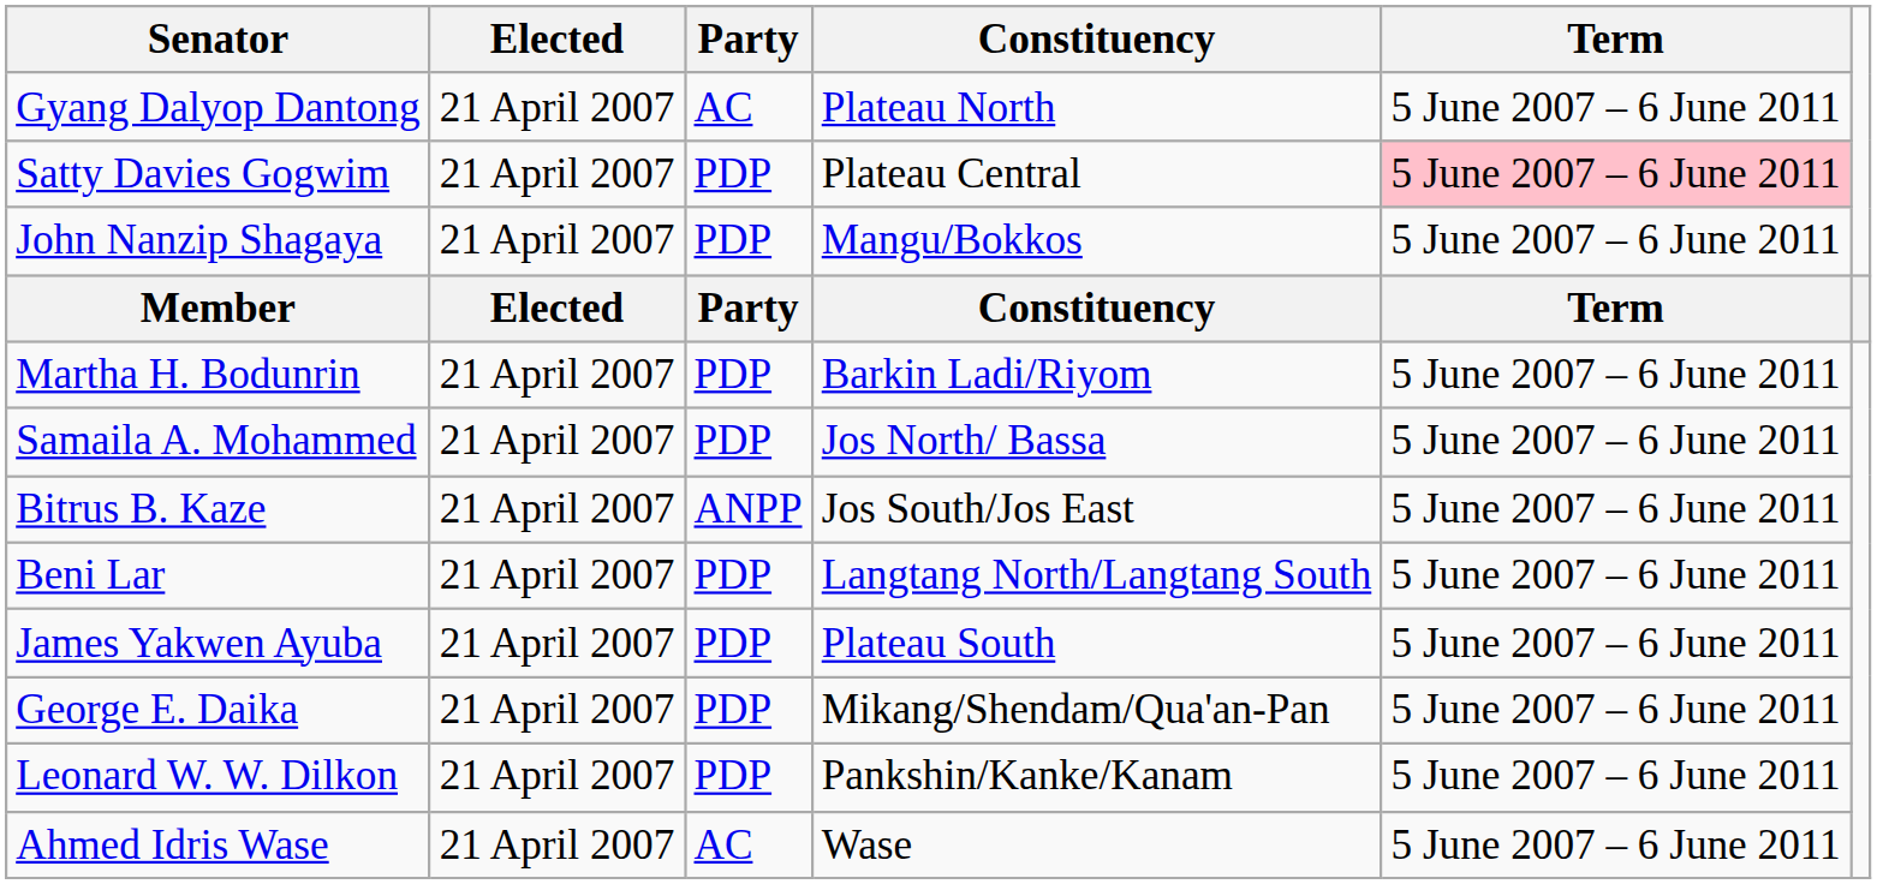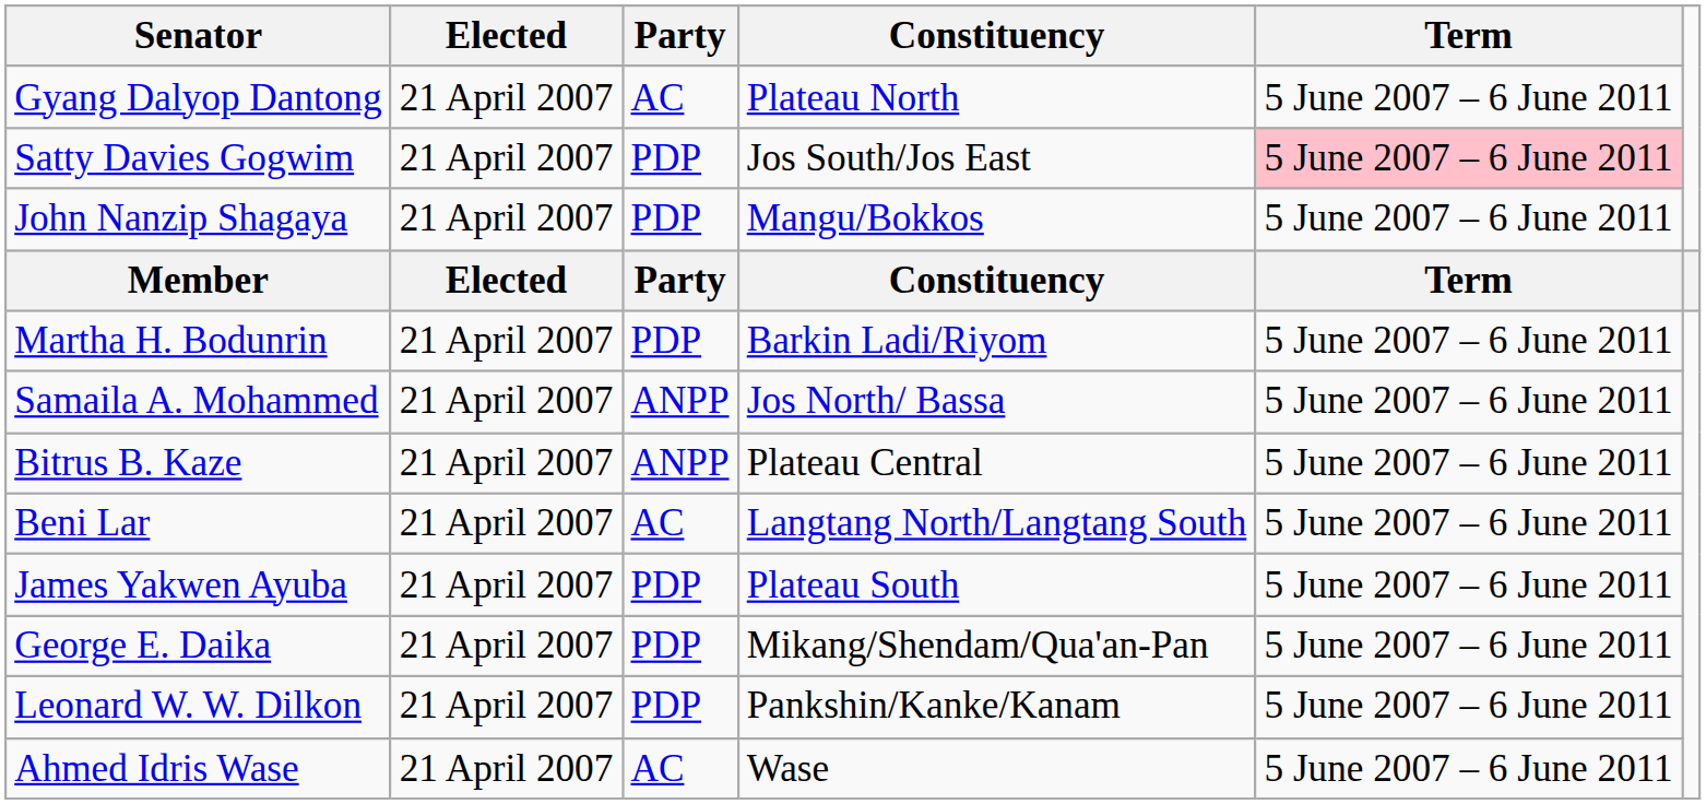 <table class="wikitable">
 <tr>
 <th>Senator</th>
 <th>Elected</th>
 <th>Party</th>
 <th>Constituency</th>
 <th>Term</th>
 </tr>
 <tr>
 <td><a href='#'>Gyang Dalyop Dantong</a></td>
 <td>21 April 2007</td>
 <td><a href='#'>AC</a></td>
 <td><a href='#'>Plateau North</a></td>
 <td>5 June 2007 – 6 June 2011</td>
 </tr>
 <tr>
 <td><a href='#'>Satty Davies Gogwim</a></td>
 <td>21 April 2007</td>
 <td><a href='#'>PDP</a></td>
-<td Plateau Central Senatorial Constituency>Plateau Central</td>
+<td>Jos South/Jos East</td>
 <td style="background: pink;">5 June 2007 – 6 June 2011</td>
 </tr>
 <tr>
 <td><a href='#'>John Nanzip Shagaya</a></td>
 <td>21 April 2007</td>
 <td><a href='#'>PDP</a></td>
 <td><a href='#'>Mangu/Bokkos</a></td>
 <td>5 June 2007 – 6 June 2011</td>
 </tr>
 <tr>
 <th>Member</th>
 <th>Elected</th>
 <th>Party</th>
 <th>Constituency</th>
 <th>Term</th>
 <th></th>
 </tr>
 <tr>
 <td><a href='#'>Martha H. Bodunrin</a></td>
 <td>21 April 2007</td>
 <td><a href='#'>PDP</a></td>
 <td><a href='#'>Barkin Ladi/Riyom</a></td>
 <td>5 June 2007 – 6 June 2011</td>
 </tr>
 <tr>
 <td><a href='#'>Samaila A. Mohammed</a></td>
 <td>21 April 2007</td>
-<td><a href='#'>PDP</a></td>
+<td><a href='#'>ANPP</a></td>
 <td><a href='#'>Jos North/ Bassa</a></td>
 <td>5 June 2007 – 6 June 2011</td>
 </tr>
 <tr>
 <td><a href='#'>Bitrus B. Kaze</a></td>
 <td>21 April 2007</td>
 <td><a href='#'>ANPP</a></td>
-<td>Jos South/Jos East</td>
+<td Plateau Central Senatorial Constituency>Plateau Central</td>
 <td>5 June 2007 – 6 June 2011</td>
 </tr>
 <tr>
 <td><a href='#'>Beni Lar</a></td>
 <td>21 April 2007</td>
-<td><a href='#'>PDP</a></td>
+<td><a href='#'>AC</a></td>
 <td><a href='#'>Langtang North/Langtang South</a></td>
 <td>5 June 2007 – 6 June 2011</td>
 </tr>
 <tr>
 <td><a href='#'>James Yakwen Ayuba</a></td>
 <td>21 April 2007</td>
 <td><a href='#'>PDP</a></td>
 <td><a href='#'>Plateau South</a></td>
 <td>5 June 2007 – 6 June 2011</td>
 </tr>
 <tr>
 <td><a href='#'>George E. Daika</a></td>
 <td>21 April 2007</td>
 <td><a href='#'>PDP</a></td>
 <td>Mikang/Shendam/Qua'an-Pan</td>
 <td>5 June 2007 – 6 June 2011</td>
 </tr>
 <tr>
 <td><a href='#'>Leonard W. W. Dilkon</a></td>
 <td>21 April 2007</td>
 <td><a href='#'>PDP</a></td>
 <td>Pankshin/Kanke/Kanam</td>
 <td>5 June 2007 – 6 June 2011</td>
 </tr>
 <tr>
 <td><a href='#'>Ahmed Idris Wase</a></td>
 <td>21 April 2007</td>
 <td><a href='#'>AC</a></td>
 <td>Wase</td>
 <td>5 June 2007 – 6 June 2011</td>
 </tr>
 </table>
